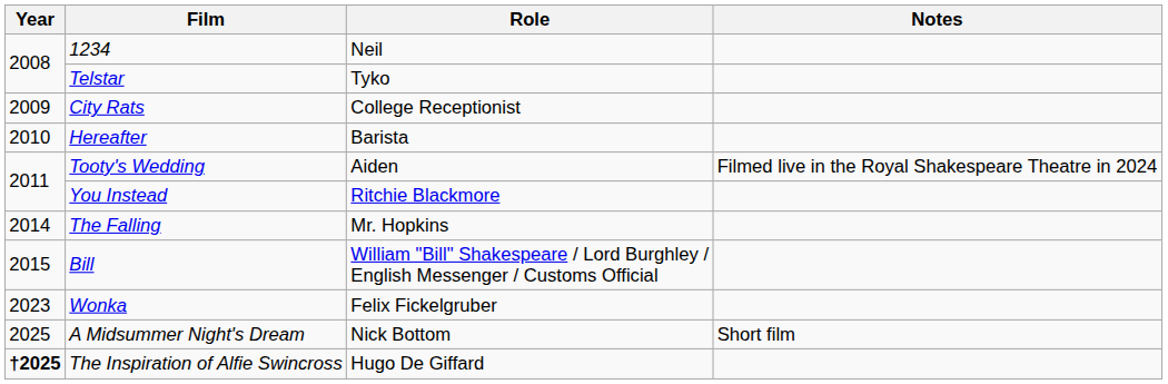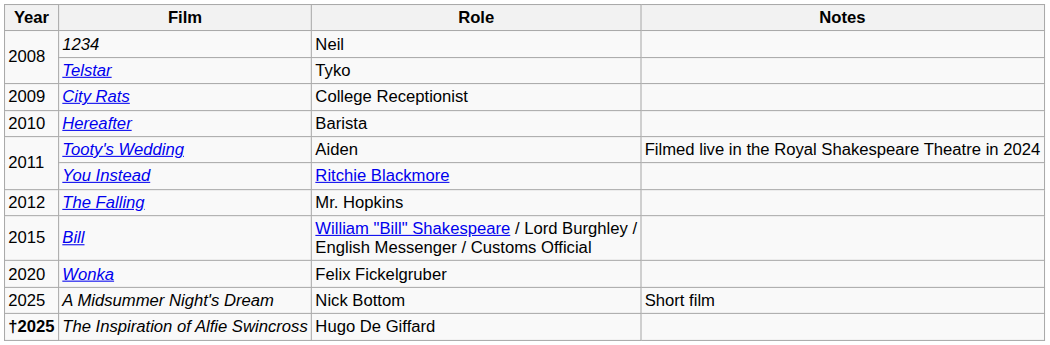 <table class="wikitable sortable">
 <tr>
 <th>Year</th>
 <th>Film</th>
 <th>Role</th>
 <th class="unsortable">Notes</th>
 </tr>
 <tr>
 <td rowspan="2">2008</td>
 <td><em>1234</em></td>
 <td>Neil</td>
 <td></td>
 </tr>
 <tr>
 <td><em><a href='#'>Telstar</a></em></td>
 <td>Tyko</td>
 <td></td>
 </tr>
 <tr>
 <td>2009</td>
 <td><em><a href='#'>City Rats</a></em></td>
 <td>College Receptionist</td>
 <td></td>
 </tr>
 <tr>
 <td>2010</td>
 <td><em><a href='#'>Hereafter</a></em></td>
 <td>Barista</td>
 <td></td>
 </tr>
 <tr>
 <td rowspan="2">2011</td>
 <td><em><a href='#'>Tooty's Wedding</a></em></td>
 <td>Aiden</td>
 <td>Filmed live in the Royal Shakespeare Theatre in 2024</td>
 </tr>
 <tr>
 <td><em><a href='#'>You Instead</a></em></td>
 <td><a href='#'>Ritchie Blackmore</a></td>
 <td></td>
 </tr>
 <tr>
-<td>2014</td>
+<td>2012</td>
 <td><em><a href='#'>The Falling</a></em></td>
 <td>Mr. Hopkins</td>
 <td></td>
 </tr>
 <tr>
 <td>2015</td>
 <td><em><a href='#'>Bill</a></em></td>
 <td><a href='#'>William "Bill" Shakespeare</a> / Lord Burghley /<br>English Messenger / Customs Official</td>
 <td></td>
 </tr>
 <tr>
-<td>2023</td>
+<td>2020</td>
 <td><em><a href='#'>Wonka</a></em></td>
 <td>Felix Fickelgruber</td>
 <td></td>
 </tr>
 <tr>
 <td>2025</td>
 <td><em>A Midsummer Night's Dream</em></td>
 <td>Nick Bottom</td>
 <td>Short film</td>
 </tr>
 <tr>
 <td><strong>†2025</strong></td>
 <td><em>The Inspiration of Alfie Swincross</em></td>
 <td>Hugo De Giffard</td>
 <td></td>
 </tr>
 </table>
